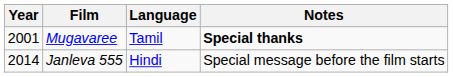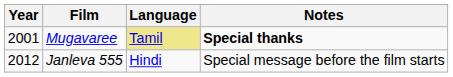 <table class="sortable wikitable">
 <tr>
 <th>Year</th>
 <th>Film</th>
 <th>Language</th>
 <th>Notes</th>
 </tr>
 <tr>
 <td rowspan="1">2001</td>
 <td><em><a href='#'>Mugavaree</a></em></td>
-<td><a href='#'>Tamil</a></td>
+<td style="background: khaki;"><a href='#'>Tamil</a></td>
 <td><strong>Special thanks</strong></td>
 </tr>
 <tr>
-<td rowspan="1">2014</td>
+<td rowspan="1">2012</td>
 <td><em>Janleva 555</em></td>
 <td><a href='#'>Hindi</a></td>
 <td>Special message before the film starts</td>
 </tr>
 </table>
